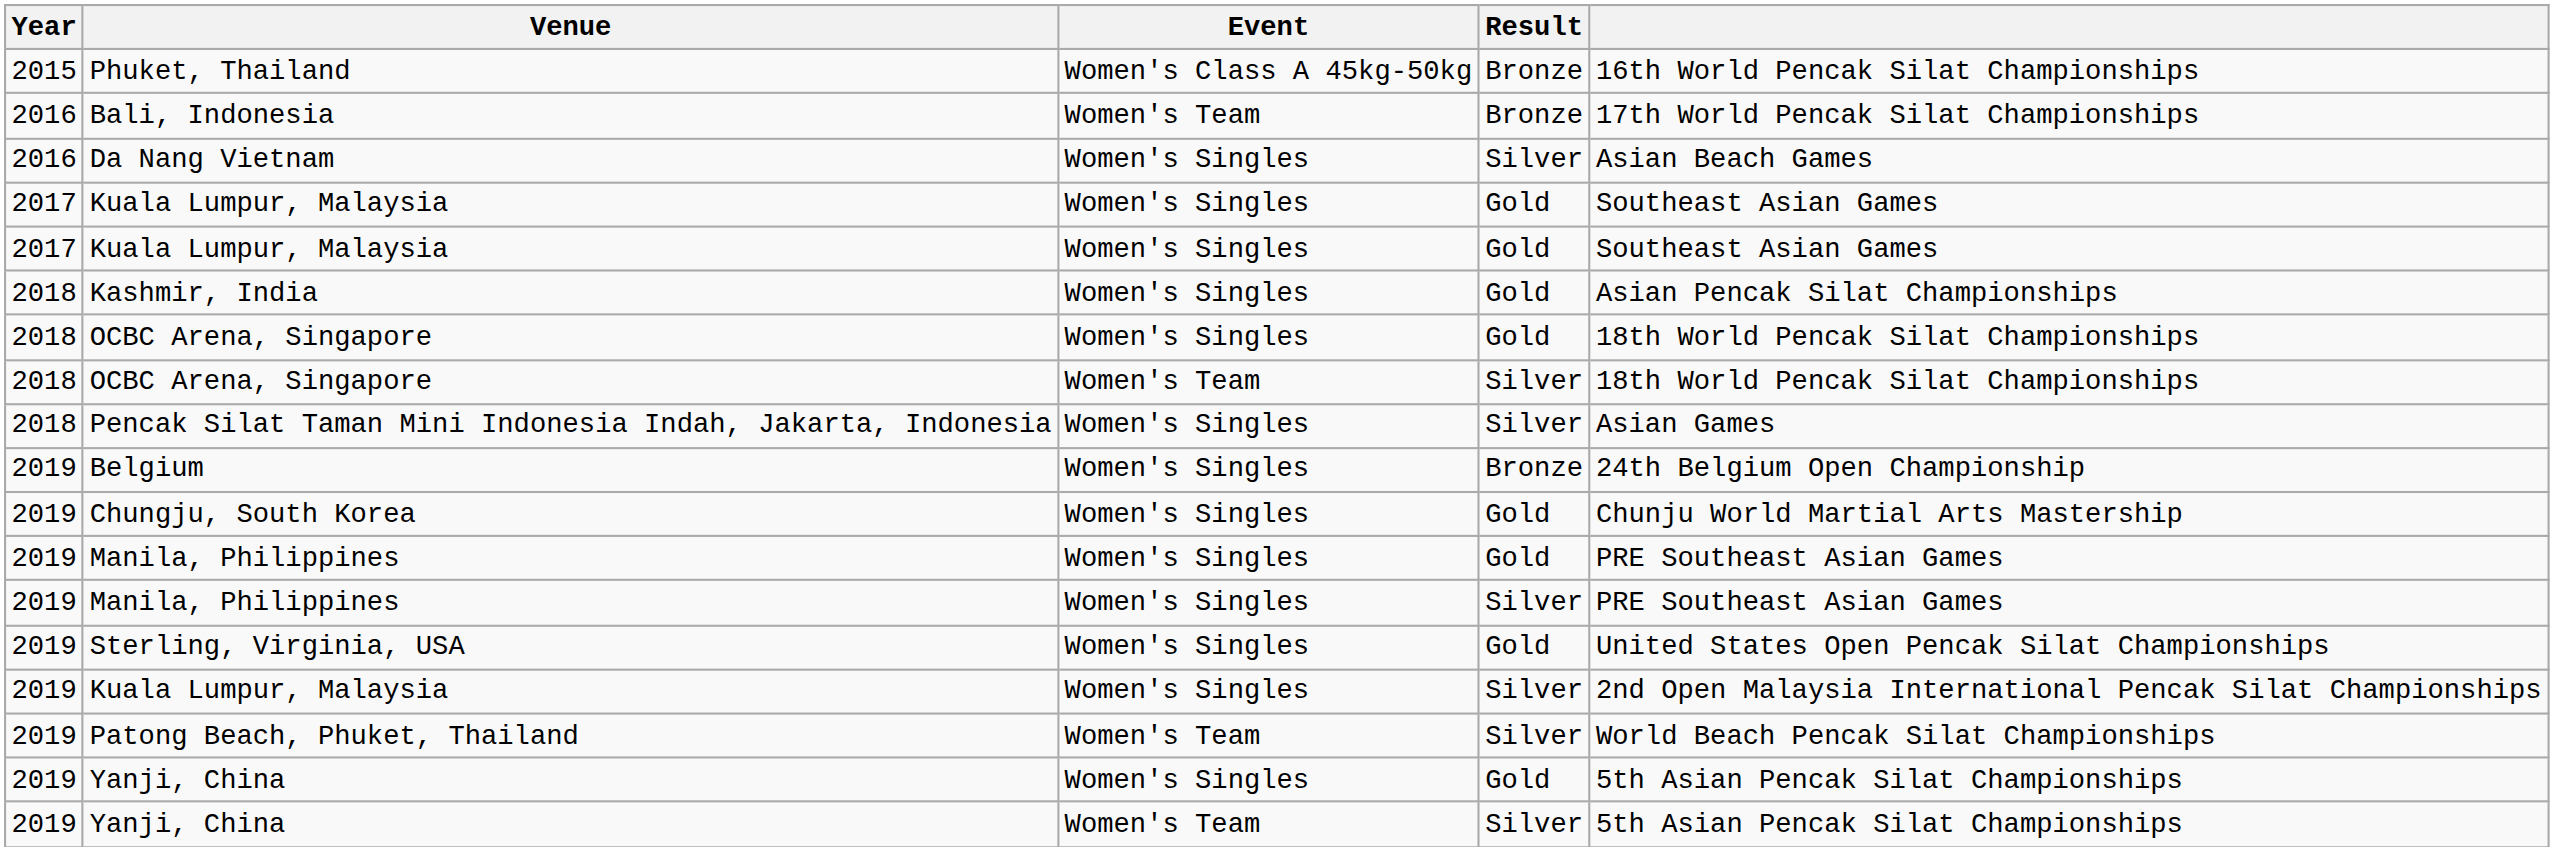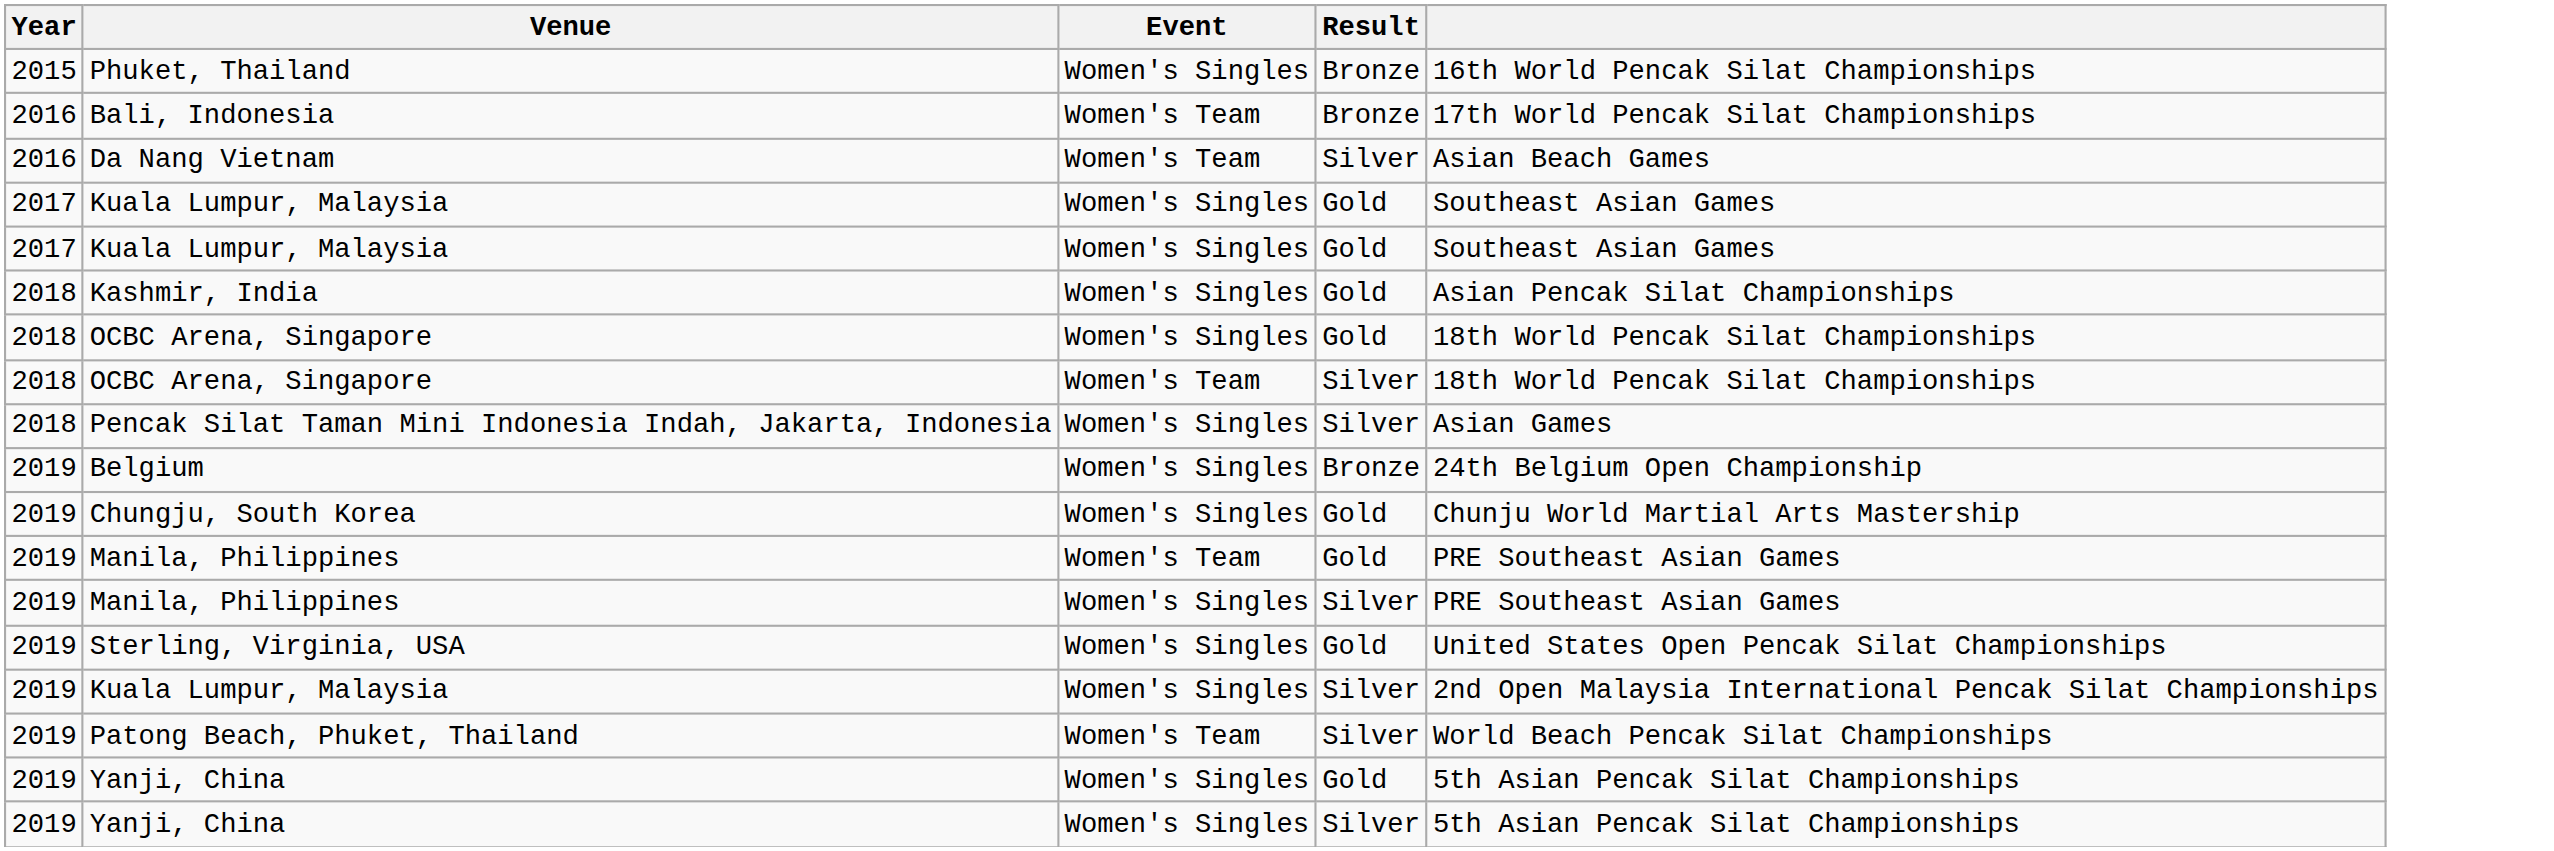 <table class="wikitable">
 <tr>
 <th>Year</th>
 <th>Venue</th>
 <th>Event</th>
 <th>Result</th>
 <th></th>
 </tr>
 <tr>
 <td>2015</td>
 <td>Phuket, Thailand</td>
-<td>Women's Class A 45kg-50kg</td>
+<td>Women's Singles</td>
 <td> Bronze</td>
 <td>16th World Pencak Silat Championships</td>
 </tr>
 <tr>
 <td>2016</td>
 <td>Bali, Indonesia</td>
 <td>Women's Team</td>
 <td> Bronze</td>
 <td>17th World Pencak Silat Championships</td>
 </tr>
 <tr>
 <td>2016</td>
 <td>Da Nang Vietnam</td>
-<td>Women's Singles</td>
+<td>Women's Team</td>
 <td> Silver</td>
 <td>Asian Beach Games</td>
 </tr>
 <tr>
 <td>2017</td>
 <td>Kuala Lumpur, Malaysia</td>
 <td>Women's Singles</td>
 <td> Gold</td>
 <td>Southeast Asian Games</td>
 </tr>
 <tr>
 <td>2017</td>
 <td>Kuala Lumpur, Malaysia</td>
 <td>Women's Singles</td>
 <td> Gold</td>
 <td>Southeast Asian Games</td>
 </tr>
 <tr>
 <td>2018</td>
 <td>Kashmir, India</td>
 <td>Women's Singles</td>
 <td> Gold</td>
 <td>Asian Pencak Silat Championships</td>
 </tr>
 <tr>
 <td>2018</td>
 <td>OCBC Arena, Singapore</td>
 <td>Women's Singles</td>
 <td> Gold</td>
 <td>18th World Pencak Silat Championships</td>
 </tr>
 <tr>
 <td>2018</td>
 <td>OCBC Arena, Singapore</td>
 <td>Women's Team</td>
 <td> Silver</td>
 <td>18th World Pencak Silat Championships</td>
 </tr>
 <tr>
 <td>2018</td>
 <td>Pencak Silat Taman Mini Indonesia Indah, Jakarta, Indonesia</td>
 <td>Women's Singles</td>
 <td> Silver</td>
 <td>Asian Games</td>
 </tr>
 <tr>
 <td>2019</td>
 <td>Belgium</td>
 <td>Women's Singles</td>
 <td> Bronze</td>
 <td>24th Belgium Open Championship</td>
 </tr>
 <tr>
 <td>2019</td>
 <td>Chungju, South Korea</td>
 <td>Women's Singles</td>
 <td> Gold</td>
 <td>Chunju World Martial Arts Mastership</td>
 </tr>
 <tr>
 <td>2019</td>
 <td>Manila, Philippines</td>
-<td>Women's Singles</td>
+<td>Women's Team</td>
 <td> Gold</td>
 <td>PRE Southeast Asian Games</td>
 </tr>
 <tr>
 <td>2019</td>
 <td>Manila, Philippines</td>
 <td>Women's Singles</td>
 <td> Silver</td>
 <td>PRE Southeast Asian Games</td>
 </tr>
 <tr>
 <td>2019</td>
 <td>Sterling, Virginia, USA</td>
 <td>Women's Singles</td>
 <td> Gold</td>
 <td>United States Open Pencak Silat Championships</td>
 </tr>
 <tr>
 <td>2019</td>
 <td>Kuala Lumpur, Malaysia</td>
 <td>Women's Singles</td>
 <td> Silver</td>
 <td>2nd Open Malaysia International Pencak Silat Championships</td>
 </tr>
 <tr>
 <td>2019</td>
 <td>Patong Beach, Phuket, Thailand</td>
 <td>Women's Team</td>
 <td> Silver</td>
 <td>World Beach Pencak Silat Championships</td>
 </tr>
 <tr>
 <td>2019</td>
 <td>Yanji, China</td>
 <td>Women's Singles</td>
 <td> Gold</td>
 <td>5th Asian Pencak Silat Championships</td>
 </tr>
 <tr>
 <td>2019</td>
 <td>Yanji, China</td>
-<td>Women's Team</td>
+<td>Women's Singles</td>
 <td> Silver</td>
 <td>5th Asian Pencak Silat Championships</td>
 </tr>
 </table>
